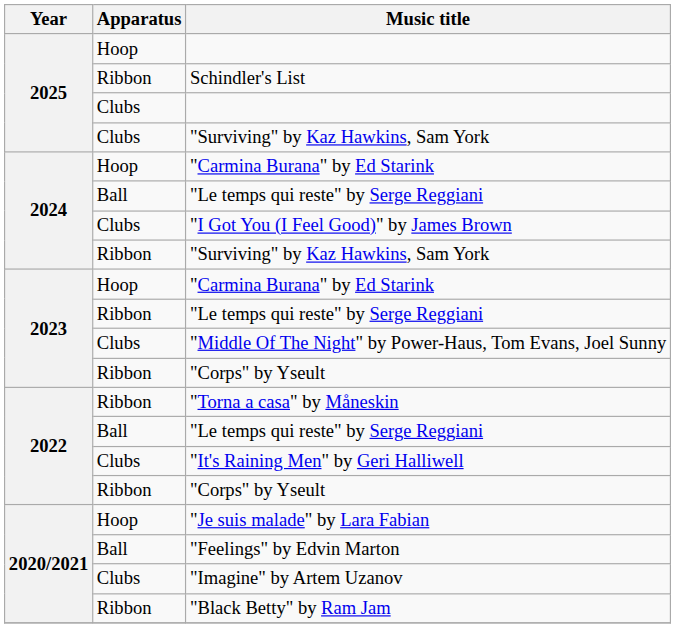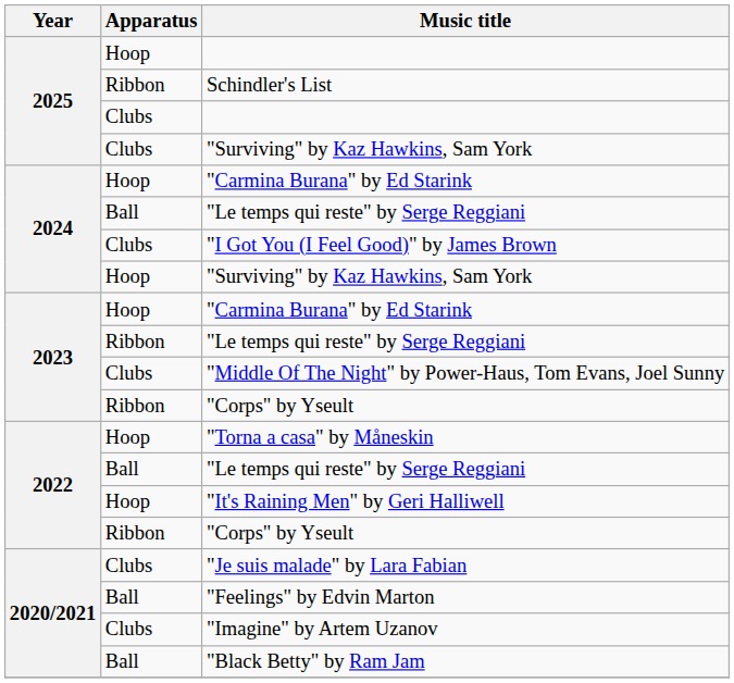 <table class="wikitable plainrowheaders">
 <tr>
 <th scope=col>Year</th>
 <th scope=col>Apparatus</th>
 <th scope=col>Music title</th>
 </tr>
 <tr>
 <th scope=row rowspan=4>2025</th>
 <td>Hoop</td>
 <td></td>
 </tr>
 <tr>
 <td>Ribbon</td>
 <td Schindler's List (soundtrack)>Schindler's List</td>
 </tr>
 <tr>
 <td>Clubs</td>
 <td></td>
 </tr>
 <tr>
 <td>Clubs</td>
 <td>"Surviving" by <a href='#'>Kaz Hawkins</a>, Sam York</td>
 </tr>
 <tr>
 <th scope=row rowspan=4>2024</th>
 <td>Hoop</td>
 <td>"<a href='#'>Carmina Burana</a>" by <a href='#'>Ed Starink</a></td>
 </tr>
 <tr>
 <td>Ball</td>
 <td>"Le temps qui reste" by <a href='#'>Serge Reggiani</a></td>
 </tr>
 <tr>
 <td>Clubs</td>
 <td>"<a href='#'>I Got You (I Feel Good)</a>" by <a href='#'>James Brown</a></td>
 </tr>
 <tr>
-<td>Ribbon</td>
+<td>Hoop</td>
 <td>"Surviving" by <a href='#'>Kaz Hawkins</a>, Sam York</td>
 </tr>
 <tr>
 <th scope=row rowspan=4>2023</th>
 <td>Hoop</td>
 <td>"<a href='#'>Carmina Burana</a>" by <a href='#'>Ed Starink</a></td>
 </tr>
 <tr>
 <td>Ribbon</td>
 <td>"Le temps qui reste" by <a href='#'>Serge Reggiani</a></td>
 </tr>
 <tr>
 <td>Clubs</td>
 <td>"<a href='#'>Middle Of The Night</a>" by Power-Haus, Tom Evans, Joel Sunny</td>
 </tr>
 <tr>
 <td>Ribbon</td>
 <td>"Corps" by Yseult</td>
 </tr>
 <tr>
 <th scope=row rowspan=4>2022</th>
-<td>Ribbon</td>
+<td>Hoop</td>
 <td>"<a href='#'>Torna a casa</a>" by <a href='#'>Måneskin</a></td>
 </tr>
 <tr>
 <td>Ball</td>
 <td>"Le temps qui reste" by <a href='#'>Serge Reggiani</a></td>
 </tr>
 <tr>
-<td>Clubs</td>
+<td>Hoop</td>
 <td>"<a href='#'>It's Raining Men</a>" by <a href='#'>Geri Halliwell</a></td>
 </tr>
 <tr>
 <td>Ribbon</td>
 <td>"Corps" by Yseult</td>
 </tr>
 <tr>
 <th scope=row rowspan=4>2020/2021</th>
-<td>Hoop</td>
+<td>Clubs</td>
 <td>"<a href='#'>Je suis malade</a>" by <a href='#'>Lara Fabian</a></td>
 </tr>
 <tr>
 <td>Ball</td>
 <td>"Feelings" by Edvin Marton</td>
 </tr>
 <tr>
 <td>Clubs</td>
 <td>"Imagine" by Artem Uzanov</td>
 </tr>
 <tr>
-<td>Ribbon</td>
+<td>Ball</td>
 <td>"Black Betty" by <a href='#'>Ram Jam</a></td>
 </tr>
 <tr>
 </tr>
 </table>
